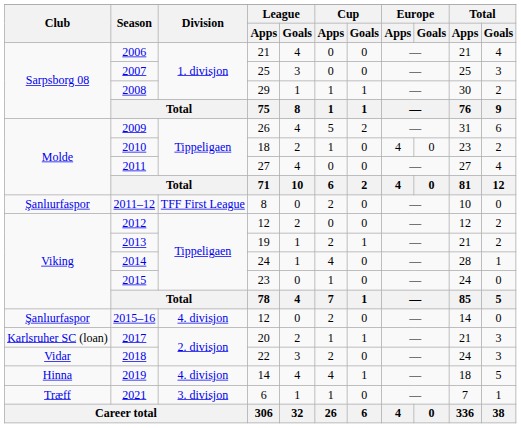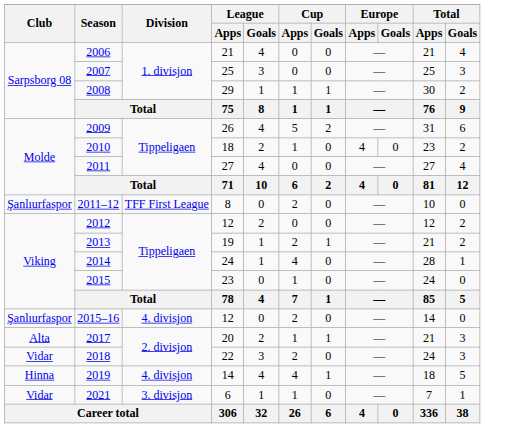 <table class="wikitable" style="text-align:center">
 <tr>
 </tr>
 <tr>
 <th rowspan="2">Club</th>
 <th rowspan="2">Season</th>
 <th rowspan="2">Division</th>
 <th colspan="2">League</th>
 <th colspan="2">Cup</th>
 <th colspan="2">Europe</th>
 <th colspan="2">Total</th>
 </tr>
 <tr>
 <th>Apps</th>
 <th>Goals</th>
 <th>Apps</th>
 <th>Goals</th>
 <th>Apps</th>
 <th>Goals</th>
 <th>Apps</th>
 <th>Goals</th>
 </tr>
 <tr>
 <td rowspan="4" valign="center"><a href='#'>Sarpsborg 08</a></td>
 <td><a href='#'>2006</a></td>
 <td rowspan="3" valign="center"><a href='#'>1. divisjon</a></td>
 <td>21</td>
 <td>4</td>
 <td>0</td>
 <td>0</td>
 <td colspan=2>—</td>
 <td>21</td>
 <td>4</td>
 </tr>
 <tr>
 <td><a href='#'>2007</a></td>
 <td>25</td>
 <td>3</td>
 <td>0</td>
 <td>0</td>
 <td colspan=2>—</td>
 <td>25</td>
 <td>3</td>
 </tr>
 <tr>
 <td><a href='#'>2008</a></td>
 <td>29</td>
 <td>1</td>
 <td>1</td>
 <td>1</td>
 <td colspan=2>—</td>
 <td>30</td>
 <td>2</td>
 </tr>
 <tr>
 <th colspan=2>Total</th>
 <th>75</th>
 <th>8</th>
 <th>1</th>
 <th>1</th>
 <th colspan=2>—</th>
 <th>76</th>
 <th>9</th>
 </tr>
 <tr>
 <td rowspan="4" valign="center"><a href='#'>Molde</a></td>
 <td><a href='#'>2009</a></td>
 <td rowspan="3" valign="center"><a href='#'>Tippeligaen</a></td>
 <td>26</td>
 <td>4</td>
 <td>5</td>
 <td>2</td>
 <td colspan=2>—</td>
 <td>31</td>
 <td>6</td>
 </tr>
 <tr>
 <td><a href='#'>2010</a></td>
 <td>18</td>
 <td>2</td>
 <td>1</td>
 <td>0</td>
 <td>4</td>
 <td>0</td>
 <td>23</td>
 <td>2</td>
 </tr>
 <tr>
 <td><a href='#'>2011</a></td>
 <td>27</td>
 <td>4</td>
 <td>0</td>
 <td>0</td>
 <td colspan=2>—</td>
 <td>27</td>
 <td>4</td>
 </tr>
 <tr>
 <th colspan=2>Total</th>
 <th>71</th>
 <th>10</th>
 <th>6</th>
 <th>2</th>
 <th>4</th>
 <th>0</th>
 <th>81</th>
 <th>12</th>
 </tr>
 <tr>
 <td><a href='#'>Şanlıurfaspor</a></td>
 <td><a href='#'>2011–12</a></td>
 <td rowspan="1" valign="center"><a href='#'>TFF First League</a></td>
 <td>8</td>
 <td>0</td>
 <td>2</td>
 <td>0</td>
 <td colspan=2>—</td>
 <td>10</td>
 <td>0</td>
 </tr>
 <tr>
 <td rowspan="5" valign="center"><a href='#'>Viking</a></td>
 <td><a href='#'>2012</a></td>
 <td rowspan="4" valign="center"><a href='#'>Tippeligaen</a></td>
 <td>12</td>
 <td>2</td>
 <td>0</td>
 <td>0</td>
 <td colspan=2>—</td>
 <td>12</td>
 <td>2</td>
 </tr>
 <tr>
 <td><a href='#'>2013</a></td>
 <td>19</td>
 <td>1</td>
 <td>2</td>
 <td>1</td>
 <td colspan=2>—</td>
 <td>21</td>
 <td>2</td>
 </tr>
 <tr>
 <td><a href='#'>2014</a></td>
 <td>24</td>
 <td>1</td>
 <td>4</td>
 <td>0</td>
 <td colspan=2>—</td>
 <td>28</td>
 <td>1</td>
 </tr>
 <tr>
 <td><a href='#'>2015</a></td>
 <td>23</td>
 <td>0</td>
 <td>1</td>
 <td>0</td>
 <td colspan=2>—</td>
 <td>24</td>
 <td>0</td>
 </tr>
 <tr>
 <th colspan=2>Total</th>
 <th>78</th>
 <th>4</th>
 <th>7</th>
 <th>1</th>
 <th colspan=2>—</th>
 <th>85</th>
 <th>5</th>
 </tr>
 <tr>
 <td><a href='#'>Şanlıurfaspor</a></td>
 <td><a href='#'>2015–16</a></td>
 <td><a href='#'>4. divisjon</a></td>
 <td>12</td>
 <td>0</td>
 <td>2</td>
 <td>0</td>
 <td colspan=2>—</td>
 <td>14</td>
 <td>0</td>
 </tr>
 <tr>
-<td rowspan="1" valign="center"><a href='#'>Karlsruher SC</a> (loan)</td>
+<td><a href='#'>Alta</a></td>
 <td><a href='#'>2017</a></td>
 <td rowspan="2"><a href='#'>2. divisjon</a></td>
 <td>20</td>
 <td>2</td>
 <td>1</td>
 <td>1</td>
 <td colspan=2>—</td>
 <td>21</td>
 <td>3</td>
 </tr>
 <tr>
 <td><a href='#'>Vidar</a></td>
 <td><a href='#'>2018</a></td>
 <td>22</td>
 <td>3</td>
 <td>2</td>
 <td>0</td>
 <td colspan=2>—</td>
 <td>24</td>
 <td>3</td>
 </tr>
 <tr>
 <td><a href='#'>Hinna</a></td>
 <td><a href='#'>2019</a></td>
 <td><a href='#'>4. divisjon</a></td>
 <td>14</td>
 <td>4</td>
 <td>4</td>
 <td>1</td>
 <td colspan=2>—</td>
 <td>18</td>
 <td>5</td>
 </tr>
 <tr>
-<td><a href='#'>Træff</a></td>
+<td><a href='#'>Vidar</a></td>
 <td><a href='#'>2021</a></td>
 <td><a href='#'>3. divisjon</a></td>
 <td>6</td>
 <td>1</td>
 <td>1</td>
 <td>0</td>
 <td colspan=2>—</td>
 <td>7</td>
 <td>1</td>
 </tr>
 <tr>
 <th colspan="3">Career total</th>
 <th>306</th>
 <th>32</th>
 <th>26</th>
 <th>6</th>
 <th>4</th>
 <th>0</th>
 <th>336</th>
 <th>38</th>
 </tr>
 </table>
